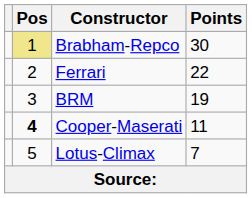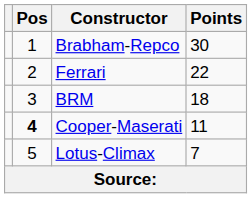 <table class="wikitable" style="font-size: 95%;">
 <tr>
 <th></th>
 <th>Pos</th>
 <th>Constructor</th>
 <th>Points</th>
 </tr>
 <tr>
 <td align="left"></td>
-<td align="center" style="background: khaki;">1</td>
+<td align="center">1</td>
 <td> <a href='#'>Brabham</a>-<a href='#'>Repco</a></td>
 <td align="left">30</td>
 </tr>
 <tr>
 <td align="left"></td>
 <td align="center">2</td>
 <td> <a href='#'>Ferrari</a></td>
 <td align="left">22</td>
 </tr>
 <tr>
 <td align="left"></td>
 <td align="center">3</td>
 <td> <a href='#'>BRM</a></td>
-<td align="left">19</td>
+<td align="left">18</td>
 </tr>
 <tr>
 <td align="left"></td>
 <td align="center"><strong>4</strong></td>
 <td> <a href='#'>Cooper</a>-<a href='#'>Maserati</a></td>
 <td align="left">11</td>
 </tr>
 <tr>
 <td align="left"></td>
 <td align="center">5</td>
 <td> <a href='#'>Lotus</a>-<a href='#'>Climax</a></td>
 <td align="left">7</td>
 </tr>
 <tr>
 <th colspan=4>Source: </th>
 </tr>
 </table>
